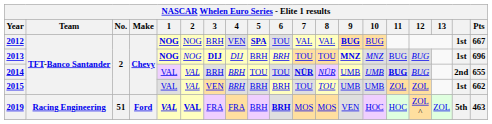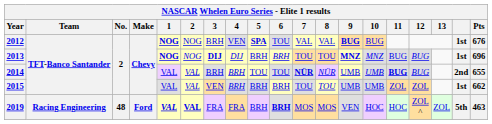 <table class="wikitable" style="text-align:center; font-size:75%">
 <tr>
 <th colspan=21><a href='#'>NASCAR</a> <a href='#'>Whelen Euro Series</a> - Elite 1 results</th>
 </tr>
 <tr>
 <th>Year</th>
 <th>Team</th>
 <th>No.</th>
 <th>Make</th>
 <th>1</th>
 <th>2</th>
 <th>3</th>
 <th>4</th>
 <th>5</th>
 <th>6</th>
 <th>7</th>
 <th>8</th>
 <th>9</th>
 <th>10</th>
 <th>11</th>
 <th>12</th>
 <th>13</th>
 <th></th>
 <th>Pts</th>
 </tr>
 <tr>
 <th><a href='#'>2012</a></th>
 <th rowspan=4><a href='#'>TFT</a>-<a href='#'>Banco Santander</a></th>
 <th rowspan=4>2</th>
 <th rowspan=4><a href='#'>Chevy</a></th>
 <td style="background:#FFFFBF;"><strong><a href='#'>NOG</a></strong><br></td>
 <td style="background:#FFFFBF;"><a href='#'>NOG</a><br></td>
 <td style="background:#FFFFBF;"><a href='#'>BRH</a><br></td>
 <td style="background:#DFDFDF;"><a href='#'>VEN</a><br></td>
 <td style="background:#FFFFBF;"><strong><a href='#'>SPA</a></strong><br></td>
 <td style="background:#DFDFDF;"><a href='#'>TOU</a><br></td>
 <td style="background:#FFFFBF;"><a href='#'>VAL</a><br></td>
 <td style="background:#FFFFBF;"><a href='#'>VAL</a><br></td>
 <td style="background:#FFDF9F;"><strong><a href='#'>BUG</a></strong><br></td>
 <td style="background:#FFDF9F;"><a href='#'>BUG</a><br></td>
 <td></td>
 <td colspan=2></td>
 <th>1st</th>
-<th>667</th>
+<th>676</th>
 </tr>
 <tr>
 <th><a href='#'>2013</a></th>
 <td style="background:#FFFFBF;"><strong><a href='#'>NOG</a></strong><br></td>
 <td style="background:#FFFFBF;"><em><a href='#'>NOG</a></em><br></td>
 <td style="background:#FFFFBF;"><strong><a href='#'>DIJ</a></strong><br></td>
 <td style="background:#FFFFBF;"><em><a href='#'>DIJ</a></em><br></td>
 <td style="background:#FFFFBF;"><a href='#'>BRH</a><br></td>
 <td style="background:#FFFFBF;"><em><a href='#'>BRH</a></em><br></td>
 <td style="background:#FFDF9F;"><a href='#'>TOU</a><br></td>
 <td style="background:#FFDF9F;"><a href='#'>TOU</a><br></td>
 <td style="background:#FFFFBF;"><strong><a href='#'>MNZ</a></strong><br></td>
 <td style="background:#DFDFDF;"><em><a href='#'>MNZ</a></em><br></td>
 <td style="background:#DFDFDF;"><a href='#'>BUG</a><br></td>
 <td style="background:#DFDFDF;"><em><a href='#'>BUG</a></em><br></td>
 <td></td>
 <th>1st</th>
 <th>696</th>
 </tr>
 <tr>
 <th><a href='#'>2014</a></th>
 <td style="background:#EFCFFF;"><a href='#'>VAL</a><br></td>
 <td style="background:#FFFFBF;"><em><a href='#'>VAL</a></em><br></td>
 <td style="background:#DFDFDF;"><a href='#'>BRH</a><br></td>
 <td style="background:#FFFFBF;"><em><a href='#'>BRH</a></em><br></td>
 <td style="background:#FFFFBF;"><a href='#'>TOU</a><br></td>
 <td style="background:#DFDFDF;"><a href='#'>TOU</a><br></td>
 <td style="background:#DFDFDF;"><strong><a href='#'>NÜR</a></strong><br></td>
 <td style="background:#EFCFFF;"><em><a href='#'>NÜR</a></em><br></td>
 <td style="background:#FFFFBF;"><a href='#'>UMB</a><br></td>
 <td style="background:#DFDFDF;"><em><a href='#'>UMB</a></em><br></td>
 <td style="background:#DFDFDF;"><strong><a href='#'>BUG</a></strong><br></td>
 <td style="background:#DFDFDF;"><em><a href='#'>BUG</a></em><br></td>
 <td></td>
 <th>2nd</th>
 <th>655</th>
 </tr>
 <tr>
 <th><a href='#'>2015</a></th>
 <td style="background:#DFDFDF;"><a href='#'>VAL</a><br></td>
 <td style="background:#FFFFBF;"><em><a href='#'>VAL</a></em><br></td>
 <td style="background:#FFDF9F;"><a href='#'>VEN</a><br></td>
 <td style="background:#DFDFDF;"><em><a href='#'>BRH</a></em><br></td>
 <td style="background:#DFDFDF;"><a href='#'>BRH</a><br></td>
 <td style="background:#FFFFBF;"><a href='#'>BRH</a><br></td>
 <td style="background:#DFDFDF;"><a href='#'>TOU</a><br></td>
 <td style="background:#FFFFBF;"><em><a href='#'>TOU</a></em><br></td>
 <td style="background:#DFDFDF;"><a href='#'>UMB</a><br></td>
 <td style="background:#DFDFDF;"><a href='#'>UMB</a><br></td>
 <td style="background:#FFDF9F;"><a href='#'>ZOL</a><br></td>
 <td style="background:#FFDF9F;"><a href='#'>ZOL</a><br></td>
 <td></td>
 <th>1st</th>
 <th>662</th>
 </tr>
 <tr>
 <th><a href='#'>2019</a></th>
 <th><a href='#'>Racing Engineering</a></th>
-<th>51</th>
+<th>48</th>
 <th><a href='#'>Ford</a></th>
 <td style="background:#FFFFBF;"><strong><em><a href='#'>VAL</a></em></strong><br></td>
 <td style="background:#FFFFBF;"><strong><a href='#'>VAL</a></strong><br></td>
 <td style="background:#EFCFFF;"><a href='#'>FRA</a><br></td>
 <td style="background:#FFDF9F;"><a href='#'>FRA</a><br></td>
 <td style="background:#EFCFFF;"><a href='#'>BRH</a><br></td>
 <td style="background:#DFDFDF;"><strong><a href='#'>BRH</a><br></strong></td>
 <td style="background:#FFDF9F;"><a href='#'>MOS</a><br></td>
 <td style="background:#FFDF9F;"><a href='#'>MOS</a><br></td>
 <td style="background:#DFDFDF;"><a href='#'>VEN</a><br></td>
 <td style="background:#EFCFFF;"><a href='#'>HOC</a><br></td>
 <td style="background:#DFFFDF;"><a href='#'>HOC</a><br></td>
 <td style="background:#FFDF9F;"><a href='#'>ZOL</a><br>^</td>
 <td style="background:#DFFFDF;"><a href='#'>ZOL</a><br></td>
 <th>5th</th>
 <th>463</th>
 </tr>
 </table>
